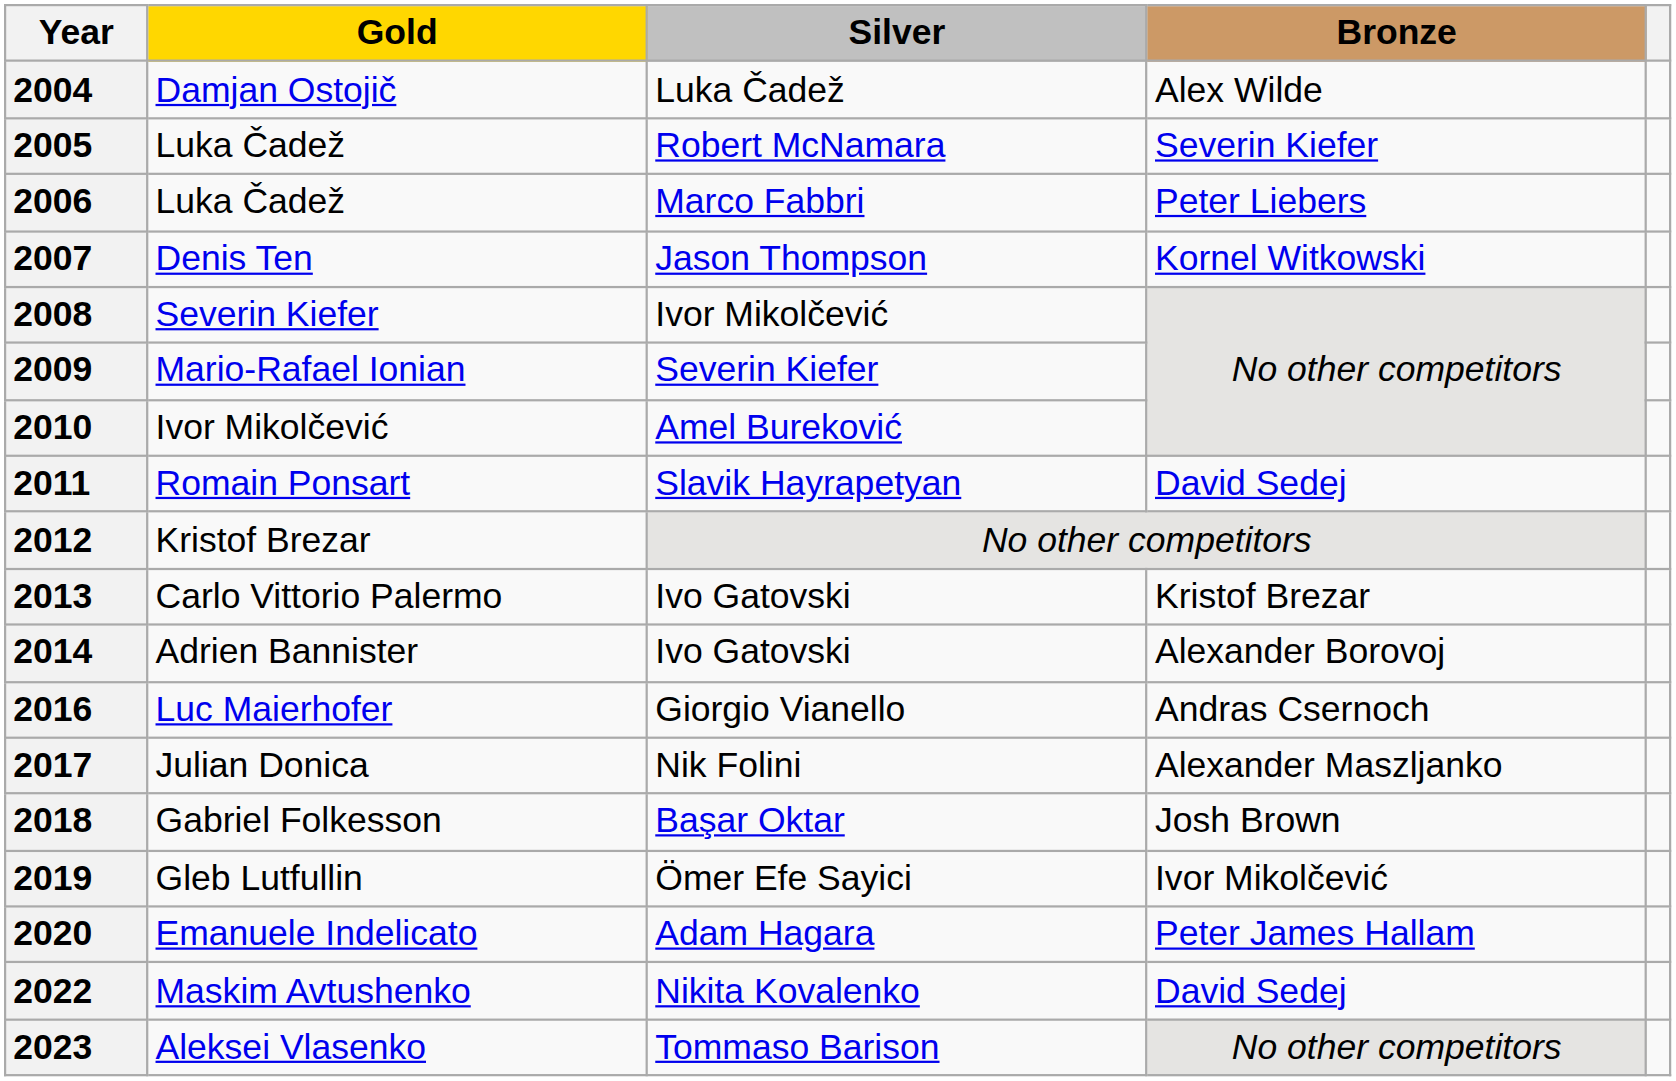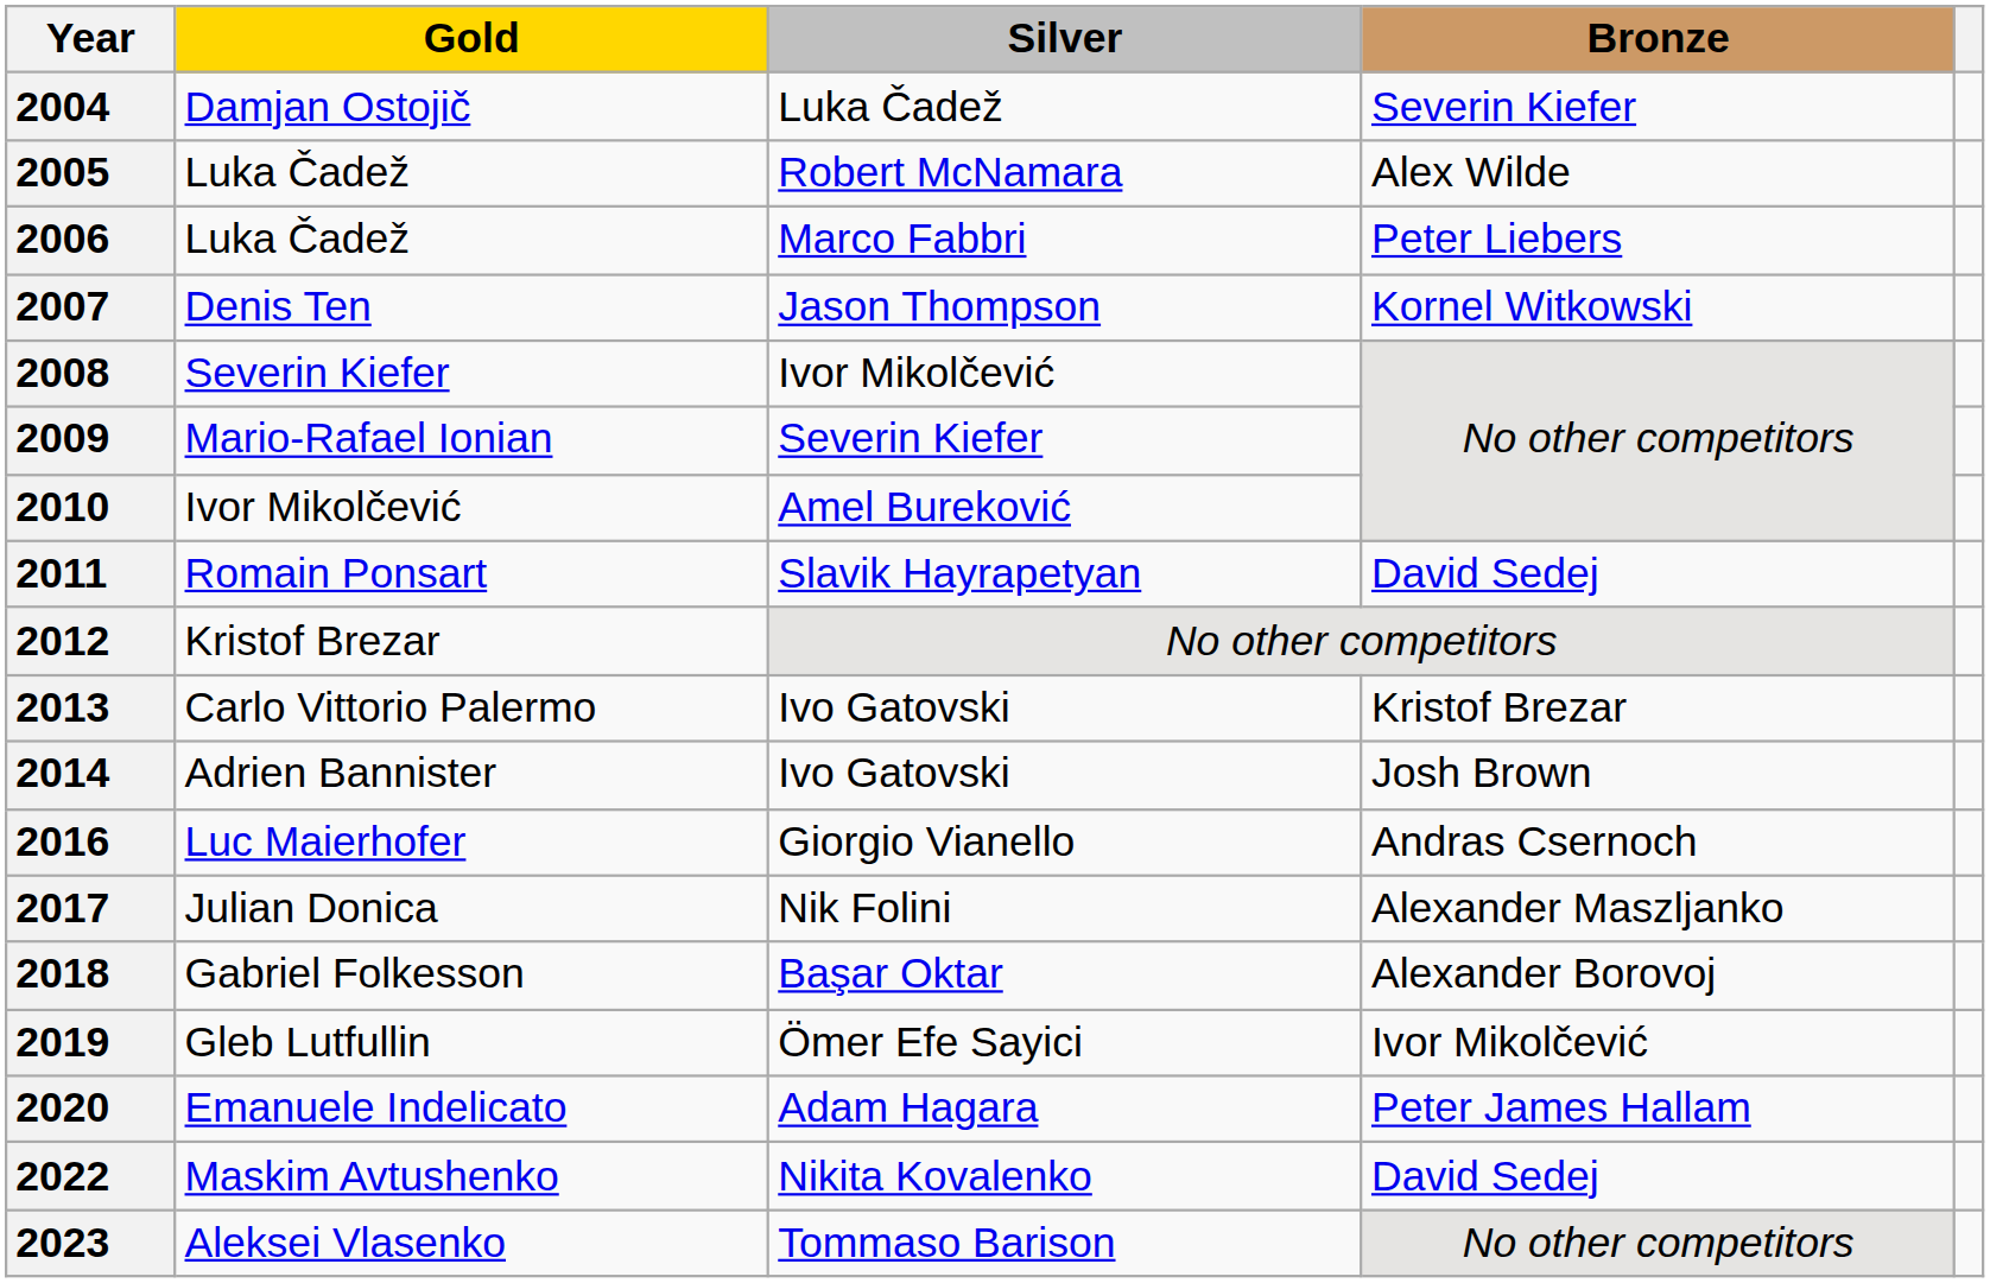 <table class="wikitable unsortable" style="text-align:left; width:85%">
 <tr>
 <th scope="col" style="text-align:center">Year</th>
 <td scope="col" style="text-align:center; width:30%; background:gold"><strong>Gold</strong></td>
 <td scope="col" style="text-align:center; width:30%; background:silver"><strong>Silver</strong></td>
 <td scope="col" style="text-align:center; width:30%; background:#c96"><strong>Bronze</strong></td>
 <th scope="col" style="text-align:center"></th>
 </tr>
 <tr>
 <th scope="row" style="text-align:left">2004</th>
 <td> <a href='#'>Damjan Ostojič</a></td>
 <td> Luka Čadež</td>
-<td> Alex Wilde</td>
+<td> <a href='#'>Severin Kiefer</a></td>
 <td></td>
 </tr>
 <tr>
 <th scope="row" style="text-align:left">2005</th>
 <td> Luka Čadež</td>
 <td> <a href='#'>Robert McNamara</a></td>
-<td> <a href='#'>Severin Kiefer</a></td>
+<td> Alex Wilde</td>
 <td></td>
 </tr>
 <tr>
 <th scope="row" style="text-align:left">2006</th>
 <td> Luka Čadež</td>
 <td> <a href='#'>Marco Fabbri</a></td>
 <td> <a href='#'>Peter Liebers</a></td>
 <td></td>
 </tr>
 <tr>
 <th scope="row" style="text-align:left">2007</th>
 <td> <a href='#'>Denis Ten</a></td>
 <td> <a href='#'>Jason Thompson</a></td>
 <td> <a href='#'>Kornel Witkowski</a></td>
 <td></td>
 </tr>
 <tr>
 <th scope="row" style="text-align:left">2008</th>
 <td> <a href='#'>Severin Kiefer</a></td>
 <td> Ivor Mikolčević</td>
 <td rowspan="3" align="center" bgcolor="e5e4e2"><em>No other competitors</em></td>
 <td></td>
 </tr>
 <tr>
 <th scope="row" style="text-align:left">2009</th>
 <td> <a href='#'>Mario-Rafael Ionian</a></td>
 <td> <a href='#'>Severin Kiefer</a></td>
 <td></td>
 </tr>
 <tr>
 <th scope="row" style="text-align:left">2010</th>
 <td> Ivor Mikolčević</td>
 <td> <a href='#'>Amel Bureković</a></td>
 <td></td>
 </tr>
 <tr>
 <th scope="row" style="text-align:left">2011</th>
 <td> <a href='#'>Romain Ponsart</a></td>
 <td> <a href='#'>Slavik Hayrapetyan</a></td>
 <td> <a href='#'>David Sedej</a></td>
 <td></td>
 </tr>
 <tr>
 <th scope="row" style="text-align:left">2012</th>
 <td> Kristof Brezar</td>
 <td colspan=2 align=center bgcolor="e5e4e2"><em>No other competitors</em></td>
 <td></td>
 </tr>
 <tr>
 <th scope="row" style="text-align:left">2013</th>
 <td> Carlo Vittorio Palermo</td>
 <td> Ivo Gatovski</td>
 <td> Kristof Brezar</td>
 <td></td>
 </tr>
 <tr>
 <th scope="row" style="text-align:left">2014</th>
 <td> Adrien Bannister</td>
 <td> Ivo Gatovski</td>
-<td> Alexander Borovoj</td>
+<td> Josh Brown</td>
 <td></td>
 </tr>
 <tr>
 <th scope="row" style="text-align:left">2016</th>
 <td> <a href='#'>Luc Maierhofer</a></td>
 <td> Giorgio Vianello</td>
 <td> Andras Csernoch</td>
 <td></td>
 </tr>
 <tr>
 <th scope="row" style="text-align:left">2017</th>
 <td> Julian Donica</td>
 <td> Nik Folini</td>
 <td> Alexander Maszljanko</td>
 <td></td>
 </tr>
 <tr>
 <th scope="row" style="text-align:left">2018</th>
 <td> Gabriel Folkesson</td>
 <td> <a href='#'>Başar Oktar</a></td>
-<td> Josh Brown</td>
+<td> Alexander Borovoj</td>
 <td></td>
 </tr>
 <tr>
 <th scope="row" style="text-align:left">2019</th>
 <td> Gleb Lutfullin</td>
 <td> Ömer Efe Sayici</td>
 <td> Ivor Mikolčević</td>
 <td></td>
 </tr>
 <tr>
 <th scope="row" style="text-align:left">2020</th>
 <td> <a href='#'>Emanuele Indelicato</a></td>
 <td> <a href='#'>Adam Hagara</a></td>
 <td> <a href='#'>Peter James Hallam</a></td>
 <td></td>
 </tr>
 <tr>
 <th scope="row" style="text-align:left">2022</th>
 <td> <a href='#'>Maskim Avtushenko</a></td>
 <td> <a href='#'>Nikita Kovalenko</a></td>
 <td> <a href='#'>David Sedej</a></td>
 <td></td>
 </tr>
 <tr>
 <th scope="row" style="text-align:left">2023</th>
 <td> <a href='#'>Aleksei Vlasenko</a></td>
 <td> <a href='#'>Tommaso Barison</a></td>
 <td align=center bgcolor="e5e4e2"><em>No other competitors</em></td>
 <td></td>
 </tr>
 </table>
